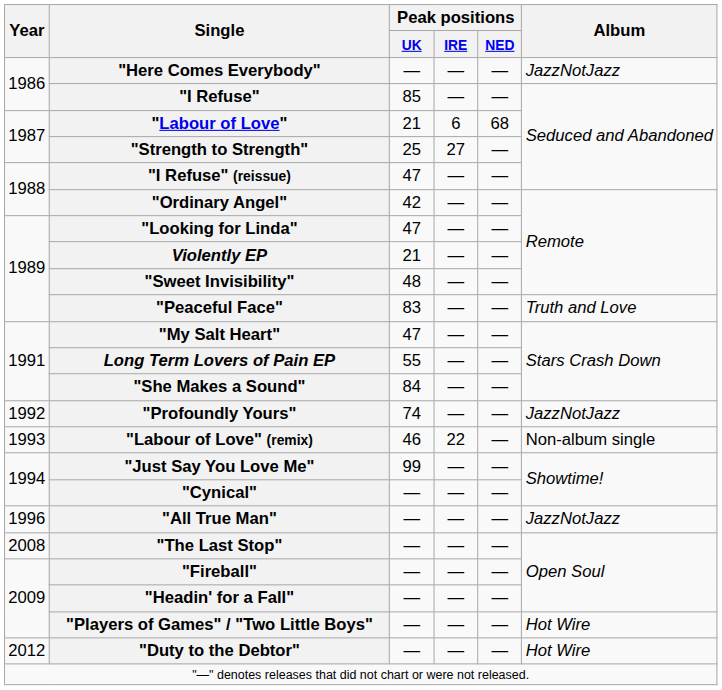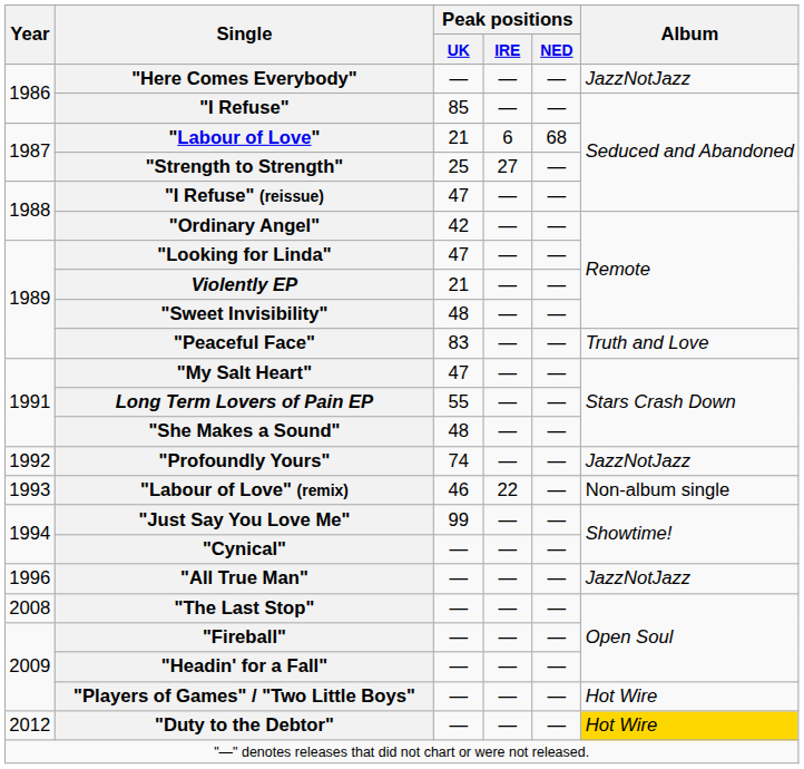 <table class="wikitable plainrowheaders" style="text-align:center;">
 <tr>
 <th rowspan="2">Year</th>
 <th rowspan="2" style="width:20em;">Single</th>
 <th colspan="3">Peak positions</th>
 <th rowspan="2">Album</th>
 </tr>
 <tr>
 <th width="35"><small><a href='#'>UK</a></small><br></th>
 <th width="35"><small><a href='#'>IRE</a></small><br></th>
 <th width="35"><small><a href='#'>NED</a></small><br></th>
 </tr>
 <tr>
 <td rowspan="2">1986</td>
 <th scope="row">"Here Comes Everybody"</th>
 <td>—</td>
 <td>—</td>
 <td>—</td>
 <td align="left"><em>JazzNotJazz</em></td>
 </tr>
 <tr>
 <th scope="row">"I Refuse"</th>
 <td>85</td>
 <td>—</td>
 <td>—</td>
 <td align="left" rowspan="4"><em>Seduced and Abandoned</em></td>
 </tr>
 <tr>
 <td rowspan="2">1987</td>
 <th scope="row">"<a href='#'>Labour of Love</a>"</th>
 <td>21</td>
 <td>6</td>
 <td>68</td>
 </tr>
 <tr>
 <th scope="row">"Strength to Strength"</th>
 <td>25</td>
 <td>27</td>
 <td>—</td>
 </tr>
 <tr>
 <td rowspan="2">1988</td>
 <th scope="row">"I Refuse" <small>(reissue)</small></th>
 <td>47</td>
 <td>—</td>
 <td>—</td>
 </tr>
 <tr>
 <th scope="row">"Ordinary Angel"</th>
 <td>42</td>
 <td>—</td>
 <td>—</td>
 <td align="left" rowspan="4"><em>Remote</em></td>
 </tr>
 <tr>
 <td rowspan="4">1989</td>
 <th scope="row">"Looking for Linda"</th>
 <td>47</td>
 <td>—</td>
 <td>—</td>
 </tr>
 <tr>
 <th scope="row"><em>Violently EP</em></th>
 <td>21</td>
 <td>—</td>
 <td>—</td>
 </tr>
 <tr>
 <th scope="row">"Sweet Invisibility"</th>
 <td>48</td>
 <td>—</td>
 <td>—</td>
 </tr>
 <tr>
 <th scope="row">"Peaceful Face"</th>
 <td>83</td>
 <td>—</td>
 <td>—</td>
 <td align="left"><em>Truth and Love</em></td>
 </tr>
 <tr>
 <td rowspan="3" align=center>1991</td>
 <th scope="row">"My Salt Heart"</th>
 <td>47</td>
 <td>—</td>
 <td>—</td>
 <td align="left" rowspan="3"><em>Stars Crash Down</em></td>
 </tr>
 <tr>
 <th scope="row"><em>Long Term Lovers of Pain EP</em></th>
 <td>55</td>
 <td>—</td>
 <td>—</td>
 </tr>
 <tr>
 <th scope="row">"She Makes a Sound"</th>
-<td>84</td>
+<td>48</td>
 <td>—</td>
 <td>—</td>
 </tr>
 <tr>
 <td align=center>1992</td>
 <th scope="row">"Profoundly Yours"</th>
 <td>74</td>
 <td>—</td>
 <td>—</td>
 <td align="left"><em>JazzNotJazz</em></td>
 </tr>
 <tr>
 <td align=center>1993</td>
 <th scope="row">"Labour of Love" <small>(remix)</small></th>
 <td>46</td>
 <td>22</td>
 <td>—</td>
 <td align="left">Non-album single</td>
 </tr>
 <tr>
 <td rowspan="2" align=center>1994</td>
 <th scope="row">"Just Say You Love Me"</th>
 <td>99</td>
 <td>—</td>
 <td>—</td>
 <td align="left" rowspan="2"><em>Showtime!</em></td>
 </tr>
 <tr>
 <th scope="row">"Cynical"</th>
 <td>—</td>
 <td>—</td>
 <td>—</td>
 </tr>
 <tr>
 <td align=center>1996</td>
 <th scope="row">"All True Man"</th>
 <td>—</td>
 <td>—</td>
 <td>—</td>
 <td align="left"><em>JazzNotJazz</em></td>
 </tr>
 <tr>
 <td align=center>2008</td>
 <th scope="row">"The Last Stop"</th>
 <td>—</td>
 <td>—</td>
 <td>—</td>
 <td align="left" rowspan="3"><em>Open Soul</em></td>
 </tr>
 <tr>
 <td rowspan="3" align=center>2009</td>
 <th scope="row">"Fireball"</th>
 <td>—</td>
 <td>—</td>
 <td>—</td>
 </tr>
 <tr>
 <th scope="row">"Headin' for a Fall"</th>
 <td>—</td>
 <td>—</td>
 <td>—</td>
 </tr>
 <tr>
 <th scope="row">"Players of Games" / "Two Little Boys"</th>
 <td>—</td>
 <td>—</td>
 <td>—</td>
 <td align="left"><em>Hot Wire</em></td>
 </tr>
 <tr>
 <td align=center>2012</td>
 <th scope="row">"Duty to the Debtor"</th>
 <td>—</td>
 <td>—</td>
 <td>—</td>
-<td align="left"><em>Hot Wire</em></td>
+<td align="left" style="background: gold;"><em>Hot Wire</em></td>
 </tr>
 <tr>
 <td align="center" colspan="12" style="font-size:9pt">"—" denotes releases that did not chart or were not released.</td>
 </tr>
 </table>
